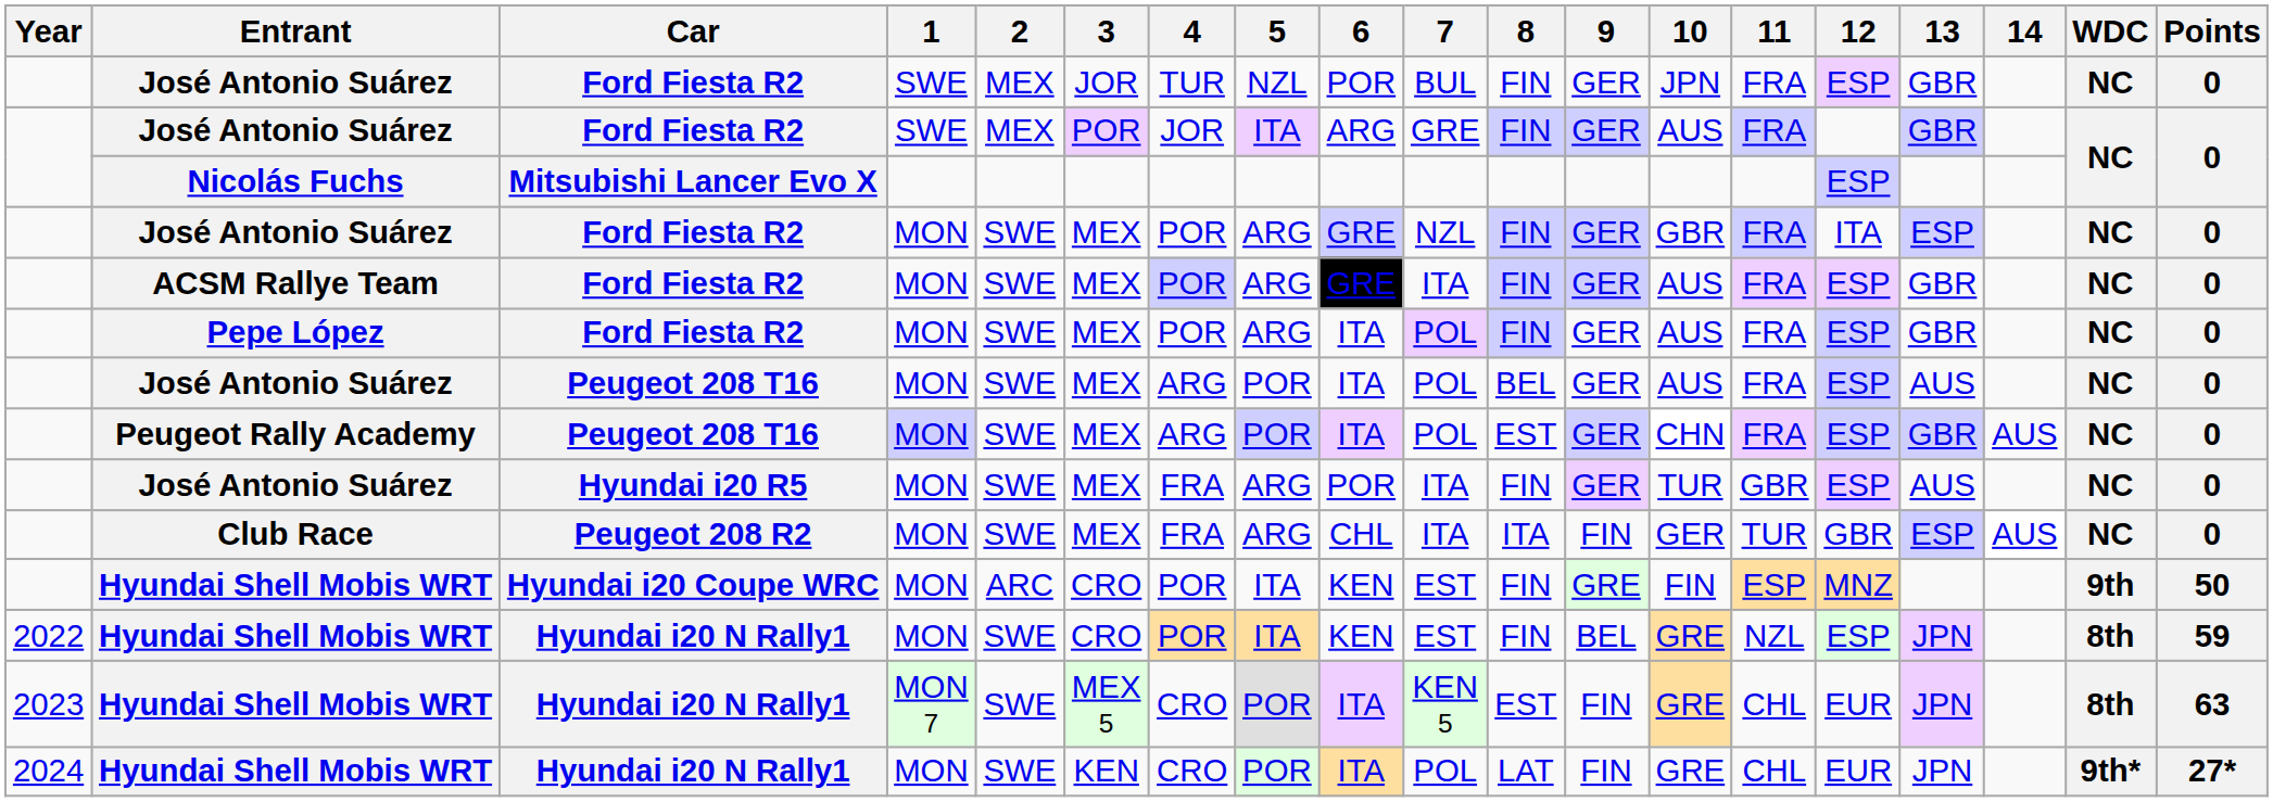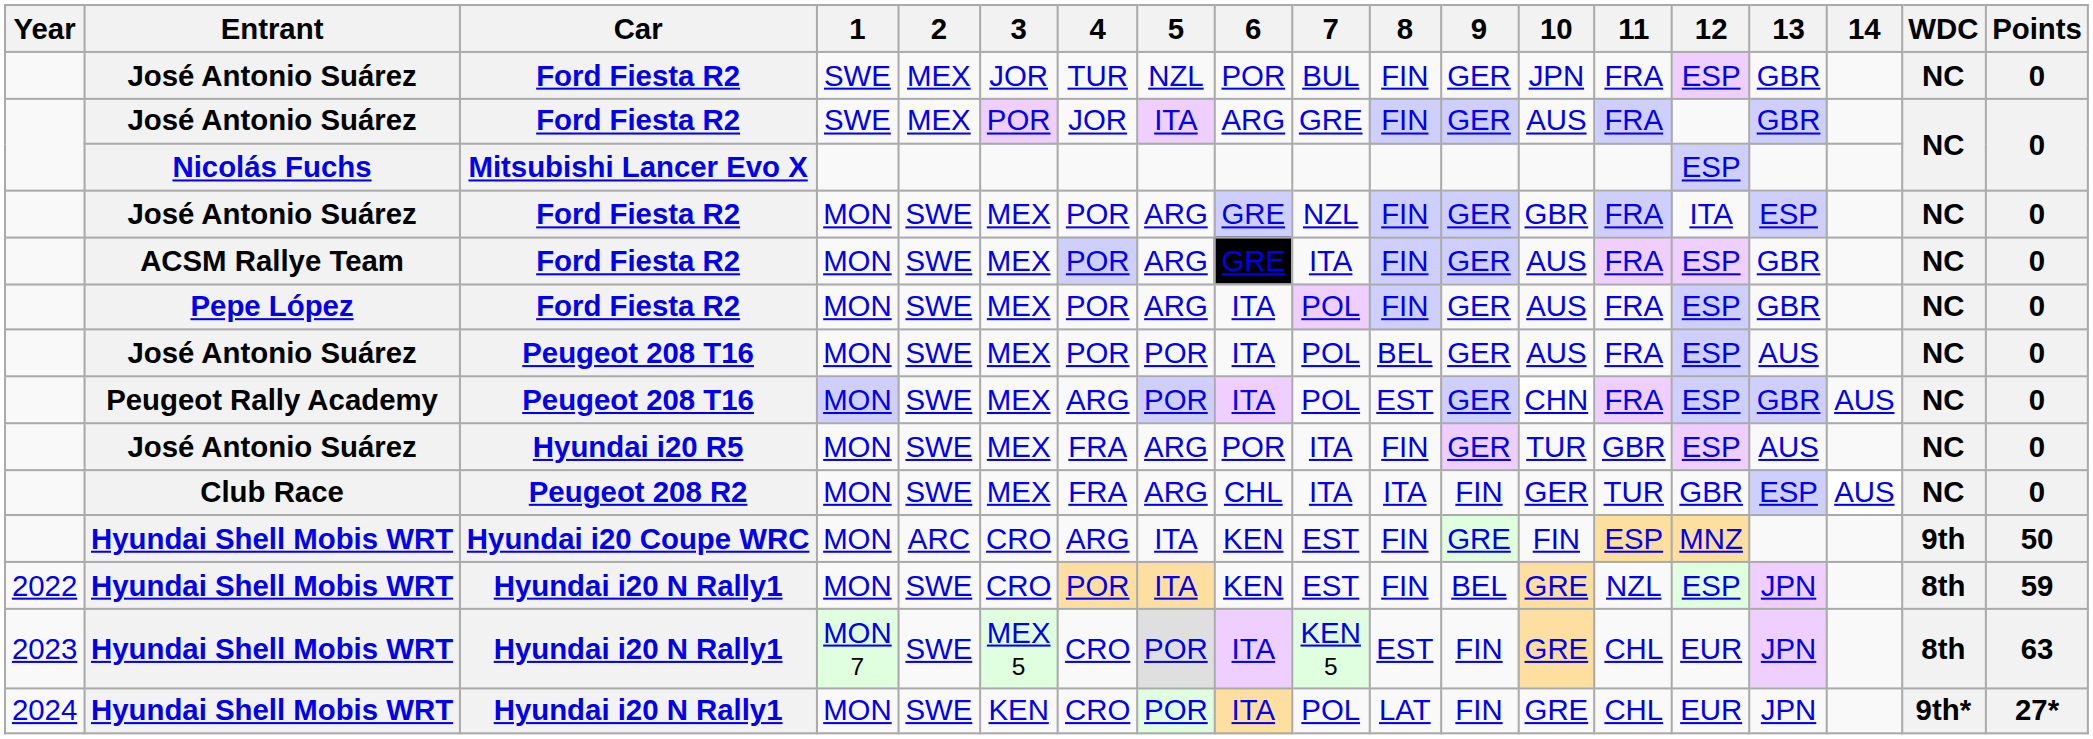 <table class="wikitable" style="text-align:center; font-size:90%">
 <tr>
 <th>Year</th>
 <th>Entrant</th>
 <th>Car</th>
 <th>1</th>
 <th>2</th>
 <th>3</th>
 <th>4</th>
 <th>5</th>
 <th>6</th>
 <th>7</th>
 <th>8</th>
 <th>9</th>
 <th>10</th>
 <th>11</th>
 <th>12</th>
 <th>13</th>
 <th>14</th>
 <th>WDC</th>
 <th>Points</th>
 </tr>
 <tr>
 <td></td>
 <th>José Antonio Suárez</th>
 <th><a href='#'>Ford Fiesta R2</a></th>
 <td><a href='#'>SWE</a></td>
 <td><a href='#'>MEX</a></td>
 <td><a href='#'>JOR</a></td>
 <td><a href='#'>TUR</a></td>
 <td><a href='#'>NZL</a></td>
 <td><a href='#'>POR</a></td>
 <td><a href='#'>BUL</a></td>
 <td><a href='#'>FIN</a></td>
 <td><a href='#'>GER</a></td>
 <td><a href='#'>JPN</a></td>
 <td><a href='#'>FRA</a></td>
 <td style="background:#EFCFFF"><a href='#'>ESP</a><br></td>
 <td><a href='#'>GBR</a></td>
 <td></td>
 <th>NC</th>
 <th>0</th>
 </tr>
 <tr>
 <td rowspan="2"></td>
 <th>José Antonio Suárez</th>
 <th><a href='#'>Ford Fiesta R2</a></th>
 <td><a href='#'>SWE</a></td>
 <td><a href='#'>MEX</a></td>
 <td style="background:#EFCFFF"><a href='#'>POR</a><br></td>
 <td><a href='#'>JOR</a></td>
 <td style="background:#EFCFFF"><a href='#'>ITA</a><br></td>
 <td><a href='#'>ARG</a></td>
 <td><a href='#'>GRE</a></td>
 <td style="background:#CFCFFF"><a href='#'>FIN</a><br></td>
 <td style="background:#CFCFFF"><a href='#'>GER</a><br></td>
 <td><a href='#'>AUS</a></td>
 <td style="background:#CFCFFF"><a href='#'>FRA</a><br></td>
 <td></td>
 <td style="background:#CFCFFF"><a href='#'>GBR</a><br></td>
 <td></td>
 <th rowspan="2">NC</th>
 <th rowspan="2">0</th>
 </tr>
 <tr>
 <th><a href='#'>Nicolás Fuchs</a></th>
 <th><a href='#'>Mitsubishi Lancer Evo X</a></th>
 <td></td>
 <td></td>
 <td></td>
 <td></td>
 <td></td>
 <td></td>
 <td></td>
 <td></td>
 <td></td>
 <td></td>
 <td></td>
 <td style="background:#CFCFFF"><a href='#'>ESP</a><br></td>
 <td></td>
 <td></td>
 </tr>
 <tr>
 <td></td>
 <th>José Antonio Suárez</th>
 <th><a href='#'>Ford Fiesta R2</a></th>
 <td><a href='#'>MON</a></td>
 <td><a href='#'>SWE</a></td>
 <td><a href='#'>MEX</a></td>
 <td><a href='#'>POR</a></td>
 <td><a href='#'>ARG</a></td>
 <td style="background:#CFCFFF"><a href='#'>GRE</a><br></td>
 <td><a href='#'>NZL</a></td>
 <td style="background:#CFCFFF"><a href='#'>FIN</a><br></td>
 <td style="background:#CFCFFF"><a href='#'>GER</a><br></td>
 <td><a href='#'>GBR</a></td>
 <td style="background:#CFCFFF"><a href='#'>FRA</a><br></td>
 <td><a href='#'>ITA</a></td>
 <td style="background:#CFCFFF"><a href='#'>ESP</a><br></td>
 <td></td>
 <th>NC</th>
 <th>0</th>
 </tr>
 <tr>
 <td></td>
 <th>ACSM Rallye Team</th>
 <th><a href='#'>Ford Fiesta R2</a></th>
 <td><a href='#'>MON</a></td>
 <td><a href='#'>SWE</a></td>
 <td><a href='#'>MEX</a></td>
 <td style="background:#CFCFFF"><a href='#'>POR</a><br></td>
 <td><a href='#'>ARG</a></td>
 <td style="background:#000000; color:white"><a href='#'><span>GRE</span></a><br></td>
 <td><a href='#'>ITA</a></td>
 <td style="background:#CFCFFF"><a href='#'>FIN</a><br></td>
 <td style="background:#CFCFFF"><a href='#'>GER</a><br></td>
 <td><a href='#'>AUS</a></td>
 <td style="background:#EFCFFF"><a href='#'>FRA</a><br></td>
 <td style="background:#EFCFFF"><a href='#'>ESP</a><br></td>
 <td><a href='#'>GBR</a></td>
 <td></td>
 <th>NC</th>
 <th>0</th>
 </tr>
 <tr>
 <td></td>
 <th><a href='#'>Pepe López</a></th>
 <th><a href='#'>Ford Fiesta R2</a></th>
 <td><a href='#'>MON</a></td>
 <td><a href='#'>SWE</a></td>
 <td><a href='#'>MEX</a></td>
 <td><a href='#'>POR</a></td>
 <td><a href='#'>ARG</a></td>
 <td><a href='#'>ITA</a></td>
 <td style="background:#EFCFFF"><a href='#'>POL</a><br></td>
 <td style="background:#CFCFFF"><a href='#'>FIN</a><br></td>
 <td><a href='#'>GER</a></td>
 <td><a href='#'>AUS</a></td>
 <td><a href='#'>FRA</a></td>
 <td style="background:#CFCFFF"><a href='#'>ESP</a><br></td>
 <td><a href='#'>GBR</a></td>
 <td></td>
 <th>NC</th>
 <th>0</th>
 </tr>
 <tr>
 <td></td>
 <th>José Antonio Suárez</th>
 <th><a href='#'>Peugeot 208 T16</a></th>
 <td><a href='#'>MON</a></td>
 <td><a href='#'>SWE</a></td>
 <td><a href='#'>MEX</a></td>
-<td><a href='#'>ARG</a></td>
+<td><a href='#'>POR</a></td>
 <td><a href='#'>POR</a></td>
 <td><a href='#'>ITA</a></td>
 <td><a href='#'>POL</a></td>
 <td><a href='#'>BEL</a></td>
 <td><a href='#'>GER</a></td>
 <td><a href='#'>AUS</a></td>
 <td><a href='#'>FRA</a></td>
 <td style="background:#CFCFFF"><a href='#'>ESP</a><br></td>
 <td><a href='#'>AUS</a></td>
 <td></td>
 <th>NC</th>
 <th>0</th>
 </tr>
 <tr>
 <td></td>
 <th>Peugeot Rally Academy</th>
 <th><a href='#'>Peugeot 208 T16</a></th>
 <td style="background:#CFCFFF"><a href='#'>MON</a><br></td>
 <td><a href='#'>SWE</a></td>
 <td><a href='#'>MEX</a></td>
 <td><a href='#'>ARG</a></td>
 <td style="background:#CFCFFF"><a href='#'>POR</a><br></td>
 <td style="background:#EFCFFF"><a href='#'>ITA</a><br></td>
 <td><a href='#'>POL</a></td>
 <td><a href='#'>EST</a></td>
 <td style="background:#CFCFFF"><a href='#'>GER</a><br></td>
 <td style="background:#FFFFFF"><a href='#'>CHN</a><br></td>
 <td style="background:#EFCFFF"><a href='#'>FRA</a><br></td>
 <td style="background:#CFCFFF"><a href='#'>ESP</a><br></td>
 <td style="background:#CFCFFF"><a href='#'>GBR</a><br></td>
 <td><a href='#'>AUS</a></td>
 <th>NC</th>
 <th>0</th>
 </tr>
 <tr>
 <td></td>
 <th>José Antonio Suárez</th>
 <th><a href='#'>Hyundai i20 R5</a></th>
 <td><a href='#'>MON</a></td>
 <td><a href='#'>SWE</a></td>
 <td><a href='#'>MEX</a></td>
 <td><a href='#'>FRA</a></td>
 <td><a href='#'>ARG</a></td>
 <td><a href='#'>POR</a></td>
 <td><a href='#'>ITA</a></td>
 <td><a href='#'>FIN</a></td>
 <td style="background:#EFCFFF"><a href='#'>GER</a><br></td>
 <td><a href='#'>TUR</a></td>
 <td><a href='#'>GBR</a></td>
 <td style="background:#EFCFFF"><a href='#'>ESP</a><br></td>
 <td><a href='#'>AUS</a></td>
 <td></td>
 <th>NC</th>
 <th>0</th>
 </tr>
 <tr>
 <td></td>
 <th>Club Race</th>
 <th><a href='#'>Peugeot 208 R2</a></th>
 <td><a href='#'>MON</a></td>
 <td><a href='#'>SWE</a></td>
 <td><a href='#'>MEX</a></td>
 <td><a href='#'>FRA</a></td>
 <td><a href='#'>ARG</a></td>
 <td><a href='#'>CHL</a></td>
 <td><a href='#'>ITA</a></td>
 <td><a href='#'>ITA</a></td>
 <td><a href='#'>FIN</a></td>
 <td><a href='#'>GER</a></td>
 <td><a href='#'>TUR</a></td>
 <td><a href='#'>GBR</a></td>
 <td style="background:#CFCFFF"><a href='#'>ESP</a><br></td>
 <td style="background:#FFFFFF"><a href='#'>AUS</a><br></td>
 <th>NC</th>
 <th>0</th>
 </tr>
 <tr>
 <td></td>
 <th><a href='#'>Hyundai Shell Mobis WRT</a></th>
 <th><a href='#'>Hyundai i20 Coupe WRC</a></th>
 <td><a href='#'>MON</a></td>
 <td><a href='#'>ARC</a></td>
 <td><a href='#'>CRO</a></td>
-<td><a href='#'>POR</a></td>
+<td><a href='#'>ARG</a></td>
 <td><a href='#'>ITA</a></td>
 <td><a href='#'>KEN</a></td>
 <td><a href='#'>EST</a></td>
 <td><a href='#'>FIN</a></td>
 <td style="background:#DFFFDF;"><a href='#'>GRE</a><br></td>
 <td><a href='#'>FIN</a></td>
 <td style="background:#FFDF9F;"><a href='#'>ESP</a><br></td>
 <td style="background:#FFDF9F;"><a href='#'>MNZ</a><br></td>
 <td></td>
 <td></td>
 <th>9th</th>
 <th>50</th>
 </tr>
 <tr>
 <td><a href='#'>2022</a></td>
 <th><a href='#'>Hyundai Shell Mobis WRT</a></th>
 <th><a href='#'>Hyundai i20 N Rally1</a></th>
 <td><a href='#'>MON</a></td>
 <td><a href='#'>SWE</a></td>
 <td><a href='#'>CRO</a></td>
 <td style="background:#FFDF9F;"><a href='#'>POR</a><br></td>
 <td style="background:#FFDF9F;"><a href='#'>ITA</a><br></td>
 <td><a href='#'>KEN</a></td>
 <td><a href='#'>EST</a></td>
 <td><a href='#'>FIN</a></td>
 <td><a href='#'>BEL</a></td>
 <td style="background:#FFDF9F;"><a href='#'>GRE</a><br></td>
 <td><a href='#'>NZL</a></td>
 <td style="background:#DFFFDF;"><a href='#'>ESP</a><br></td>
 <td style="background:#EFCFFF;"><a href='#'>JPN</a><br></td>
 <td></td>
 <th>8th</th>
 <th>59</th>
 </tr>
 <tr>
 <td><a href='#'>2023</a></td>
 <th><a href='#'>Hyundai Shell Mobis WRT</a></th>
 <th><a href='#'>Hyundai i20 N Rally1</a></th>
 <td style="background:#DFFFDF"><a href='#'>MON</a><br><small>7</small></td>
 <td><a href='#'>SWE</a></td>
 <td style="background:#DFFFDF"><a href='#'>MEX</a><br><small>5</small></td>
 <td><a href='#'>CRO</a></td>
 <td style="background:#DFDFDF;"><a href='#'>POR</a><br></td>
 <td style="background:#EFCFFF;"><a href='#'>ITA</a><br></td>
 <td style="background:#DFFFDF"><a href='#'>KEN</a><br><small>5</small></td>
 <td><a href='#'>EST</a></td>
 <td><a href='#'>FIN</a></td>
 <td style="background:#FFDF9F;"><a href='#'>GRE</a><br></td>
 <td><a href='#'>CHL</a></td>
 <td><a href='#'>EUR</a></td>
 <td style="background:#EFCFFF;"><a href='#'>JPN</a><br></td>
 <td></td>
 <th>8th</th>
 <th>63</th>
 </tr>
 <tr>
 <td><a href='#'>2024</a></td>
 <th><a href='#'>Hyundai Shell Mobis WRT</a></th>
 <th><a href='#'>Hyundai i20 N Rally1</a></th>
 <td><a href='#'>MON</a></td>
 <td><a href='#'>SWE</a></td>
 <td><a href='#'>KEN</a></td>
 <td><a href='#'>CRO</a></td>
 <td style="background:#DFFFDF;"><a href='#'>POR</a><br></td>
 <td style="background:#FFDF9F;"><a href='#'>ITA</a><br></td>
 <td><a href='#'>POL</a></td>
 <td><a href='#'>LAT</a></td>
 <td><a href='#'>FIN</a></td>
 <td><a href='#'>GRE</a></td>
 <td><a href='#'>CHL</a></td>
 <td><a href='#'>EUR</a></td>
 <td><a href='#'>JPN</a></td>
 <td></td>
 <th>9th*</th>
 <th>27*</th>
 </tr>
 </table>
